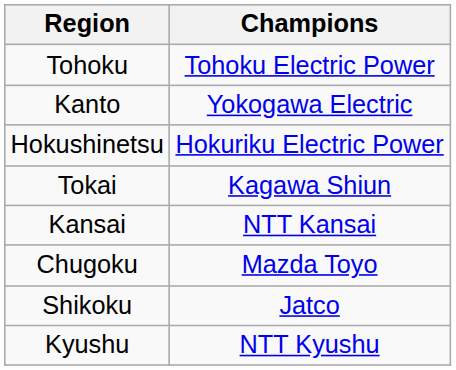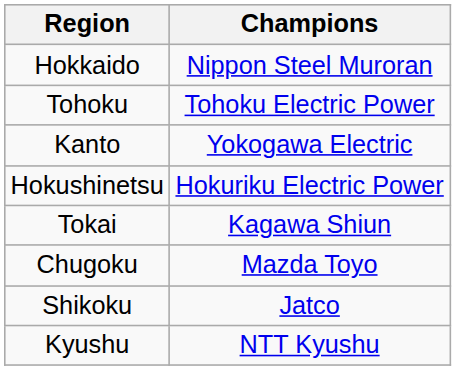 <table class="wikitable" style="text-align:center;">
 <tr>
 <th>Region</th>
 <th>Champions</th>
+</tr>
+<tr>
+<td>Hokkaido</td>
+<td><a href='#'>Nippon Steel Muroran</a></td>
 </tr>
 <tr>
 <td>Tohoku</td>
 <td><a href='#'>Tohoku Electric Power</a></td>
 </tr>
 <tr>
 <td>Kanto</td>
 <td><a href='#'>Yokogawa Electric</a></td>
 </tr>
 <tr>
 <td>Hokushinetsu</td>
 <td><a href='#'>Hokuriku Electric Power</a></td>
 </tr>
 <tr>
 <td>Tokai</td>
 <td><a href='#'>Kagawa Shiun</a></td>
 </tr>
 <tr>
-<td>Kansai</td>
-<td><a href='#'>NTT Kansai</a></td>
-</tr>
-<tr>
 <td>Chugoku</td>
 <td><a href='#'>Mazda Toyo</a></td>
 </tr>
 <tr>
 <td>Shikoku</td>
 <td><a href='#'>Jatco</a></td>
 </tr>
 <tr>
 <td>Kyushu</td>
 <td><a href='#'>NTT Kyushu</a></td>
 </tr>
 </table>
